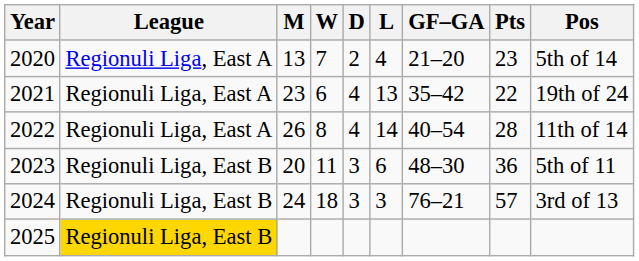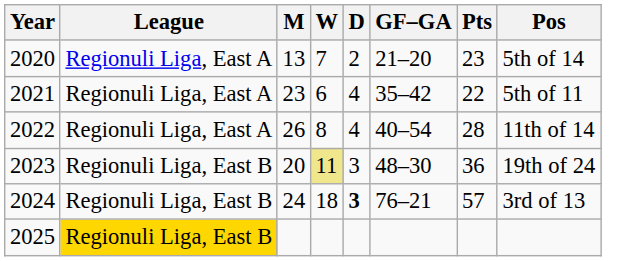 <table class="wikitable sortable">
 <tr>
 <th>Year</th>
 <th>League</th>
 <th>M</th>
 <th>W</th>
 <th>D</th>
-<th>L</th>
 <th>GF–GA</th>
 <th>Pts</th>
 <th>Pos</th>
 </tr>
 <tr>
 <td>2020</td>
 <td><a href='#'>Regionuli Liga</a>, East A</td>
 <td>13</td>
 <td>7</td>
 <td>2</td>
-<td>4</td>
 <td>21–20</td>
 <td>23</td>
 <td>5th of 14</td>
 </tr>
 <tr>
 <td>2021</td>
 <td>Regionuli Liga, East A</td>
 <td>23</td>
 <td>6</td>
 <td>4</td>
-<td>13</td>
 <td>35–42</td>
 <td>22</td>
-<td>19th of 24</td>
+<td>5th of 11</td>
 </tr>
 <tr>
 <td>2022</td>
 <td>Regionuli Liga, East A</td>
 <td>26</td>
 <td>8</td>
 <td>4</td>
-<td>14</td>
 <td>40–54</td>
 <td>28</td>
 <td>11th of 14</td>
 </tr>
 <tr>
 <td>2023</td>
 <td>Regionuli Liga, East B</td>
 <td>20</td>
-<td>11</td>
+<td style="background: khaki;">11</td>
 <td>3</td>
-<td>6</td>
 <td>48–30</td>
 <td>36</td>
-<td>5th of 11</td>
+<td>19th of 24</td>
 </tr>
 <tr>
 <td>2024</td>
 <td>Regionuli Liga, East B</td>
 <td>24</td>
 <td>18</td>
-<td>3</td>
-<td>3</td>
+<td><strong>3</strong></td>
 <td>76–21</td>
 <td>57</td>
 <td>3rd of 13</td>
 </tr>
 <tr>
 <td>2025</td>
 <td style="background: gold;">Regionuli Liga, East B</td>
 <td></td>
 <td></td>
 <td></td>
 <td></td>
 <td></td>
 <td></td>
-<td></td>
 </tr>
 </table>
